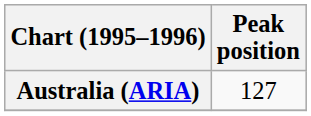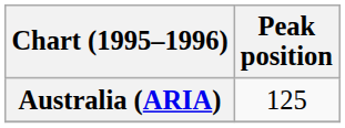 <table class="wikitable sortable plainrowheaders">
 <tr>
 <th>Chart (1995–1996)</th>
 <th>Peak<br>position</th>
 </tr>
 <tr>
 <th scope="row">Australia (<a href='#'>ARIA</a>)</th>
-<td style="text-align:center;">127</td>
+<td style="text-align:center;">125</td>
 </tr>
 <tr>
 </tr>
 </table>
